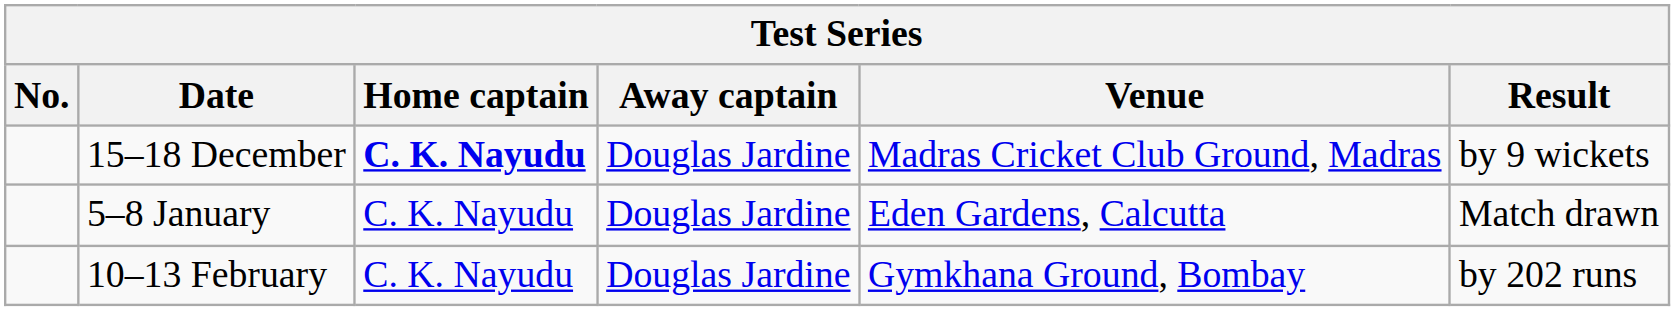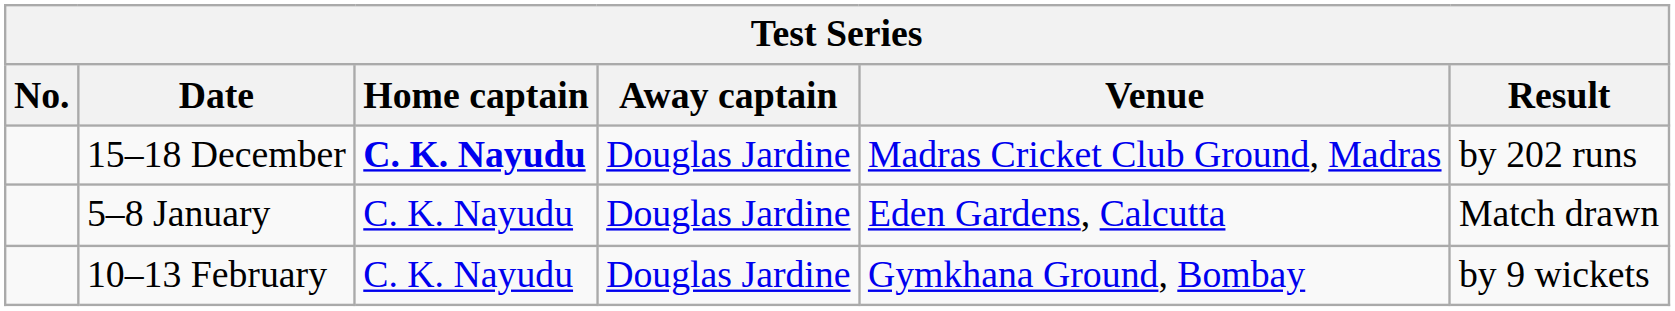 <table class="wikitable">
 <tr>
 <th colspan="9">Test Series</th>
 </tr>
 <tr>
 <th>No.</th>
 <th>Date</th>
 <th>Home captain</th>
 <th>Away captain</th>
 <th>Venue</th>
 <th>Result</th>
 </tr>
 <tr>
 <td></td>
 <td>15–18 December</td>
 <td><strong><a href='#'>C. K. Nayudu</a></strong></td>
 <td><a href='#'>Douglas Jardine</a></td>
 <td><a href='#'>Madras Cricket Club Ground</a>, <a href='#'>Madras</a></td>
-<td> by 9 wickets</td>
+<td> by 202 runs</td>
 </tr>
 <tr>
 <td></td>
 <td>5–8 January</td>
 <td><a href='#'>C. K. Nayudu</a></td>
 <td><a href='#'>Douglas Jardine</a></td>
 <td><a href='#'>Eden Gardens</a>, <a href='#'>Calcutta</a></td>
 <td>Match drawn</td>
 </tr>
 <tr>
 <td></td>
 <td>10–13 February</td>
 <td><a href='#'>C. K. Nayudu</a></td>
 <td><a href='#'>Douglas Jardine</a></td>
 <td><a href='#'>Gymkhana Ground</a>, <a href='#'>Bombay</a></td>
-<td> by 202 runs</td>
+<td> by 9 wickets</td>
 </tr>
 </table>
